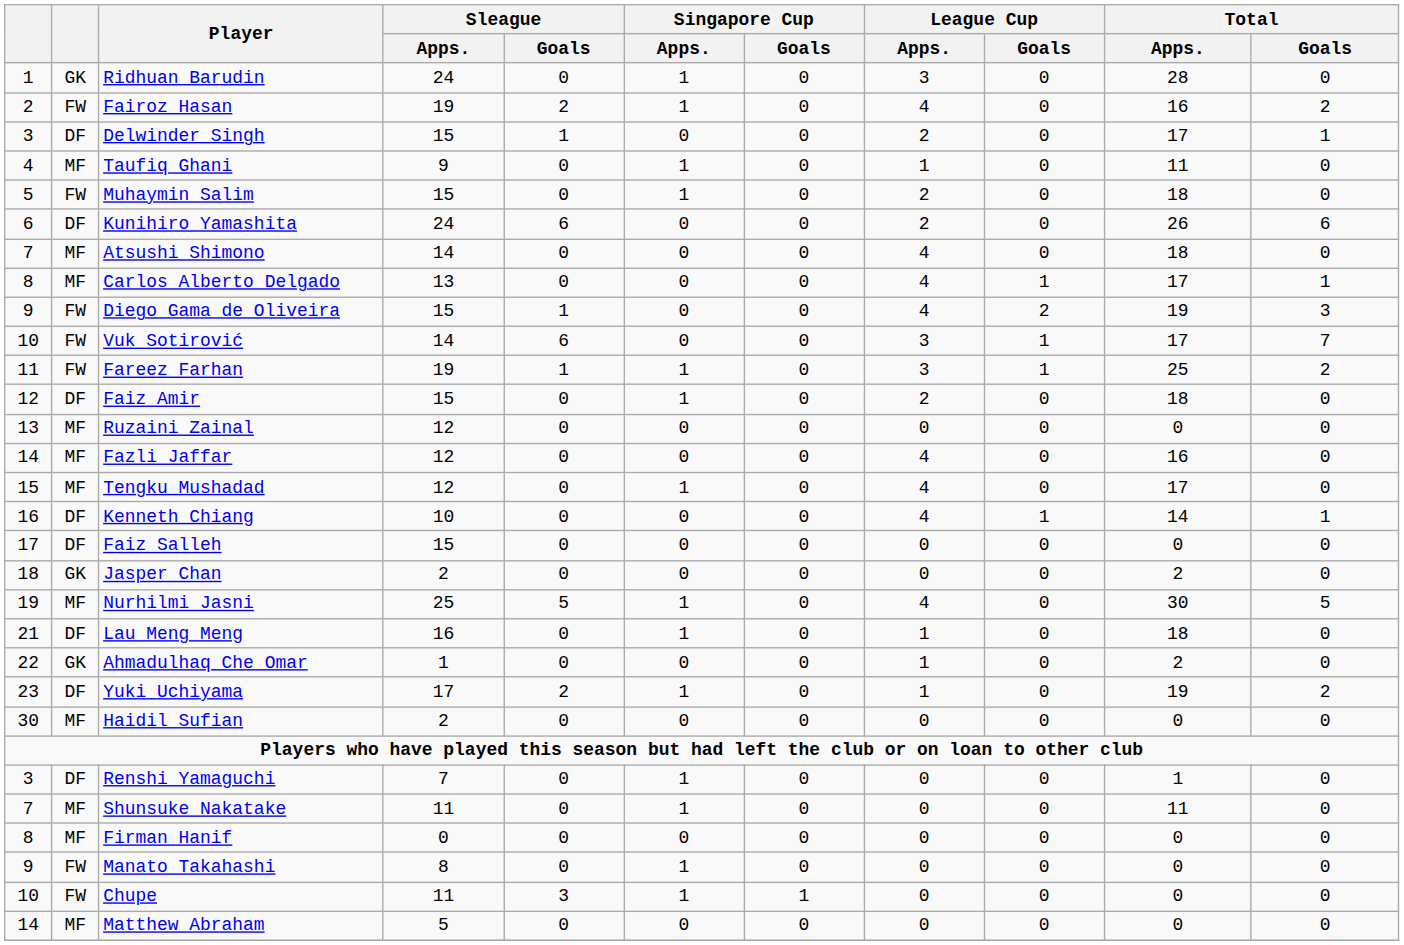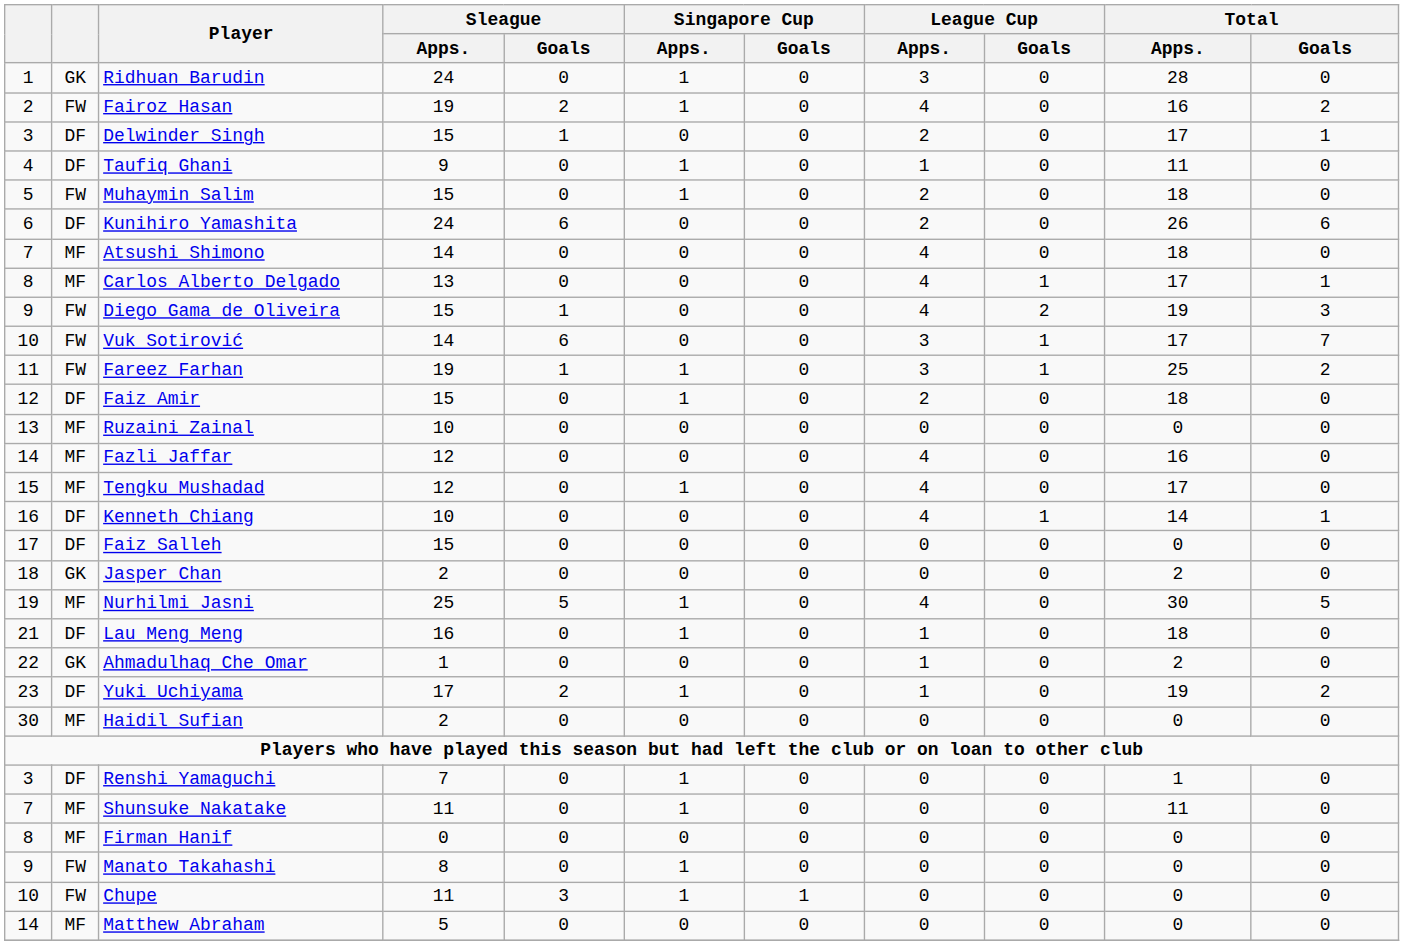 <table class="wikitable" style="text-align:center; font-size:100%; width:80%;">
 <tr>
 <th rowspan=2></th>
 <th rowspan=2></th>
 <th rowspan=2 width="200">Player</th>
 <th colspan=2 width="105">Sleague</th>
 <th colspan=2 width="105">Singapore Cup</th>
 <th colspan=2 width="105">League Cup</th>
 <th colspan=2 width="130">Total</th>
 </tr>
 <tr>
 <th>Apps.</th>
 <th>Goals</th>
 <th>Apps.</th>
 <th>Goals</th>
 <th>Apps.</th>
 <th>Goals</th>
 <th>Apps.</th>
 <th>Goals</th>
 </tr>
 <tr>
 <td>1</td>
 <td>GK</td>
 <td align="left"> <a href='#'>Ridhuan Barudin</a></td>
 <td>24</td>
 <td>0</td>
 <td>1</td>
 <td>0</td>
 <td>3</td>
 <td>0</td>
 <td>28</td>
 <td>0</td>
 </tr>
 <tr>
 <td>2</td>
 <td>FW</td>
 <td align="left"> <a href='#'>Fairoz Hasan</a></td>
 <td>19</td>
 <td>2</td>
 <td>1</td>
 <td>0</td>
 <td>4</td>
 <td>0</td>
 <td>16</td>
 <td>2</td>
 </tr>
 <tr>
 <td>3</td>
 <td>DF</td>
 <td align="left"> <a href='#'>Delwinder Singh</a></td>
 <td>15</td>
 <td>1</td>
 <td>0</td>
 <td>0</td>
 <td>2</td>
 <td>0</td>
 <td>17</td>
 <td>1</td>
 </tr>
 <tr>
 <td>4</td>
-<td>MF</td>
+<td>DF</td>
 <td align="left"> <a href='#'>Taufiq Ghani</a></td>
 <td>9</td>
 <td>0</td>
 <td>1</td>
 <td>0</td>
 <td>1</td>
 <td>0</td>
 <td>11</td>
 <td>0</td>
 </tr>
 <tr>
 <td>5</td>
 <td>FW</td>
 <td align="left"> <a href='#'>Muhaymin Salim</a></td>
 <td>15</td>
 <td>0</td>
 <td>1</td>
 <td>0</td>
 <td>2</td>
 <td>0</td>
 <td>18</td>
 <td>0</td>
 </tr>
 <tr>
 <td>6</td>
 <td>DF</td>
 <td align="left"> <a href='#'>Kunihiro Yamashita</a></td>
 <td>24</td>
 <td>6</td>
 <td>0</td>
 <td>0</td>
 <td>2</td>
 <td>0</td>
 <td>26</td>
 <td>6</td>
 </tr>
 <tr>
 <td>7</td>
 <td>MF</td>
 <td align="left"> <a href='#'>Atsushi Shimono</a></td>
 <td>14</td>
 <td>0</td>
 <td>0</td>
 <td>0</td>
 <td>4</td>
 <td>0</td>
 <td>18</td>
 <td>0</td>
 </tr>
 <tr>
 <td>8</td>
 <td>MF</td>
 <td align="left"> <a href='#'>Carlos Alberto Delgado</a></td>
 <td>13</td>
 <td>0</td>
 <td>0</td>
 <td>0</td>
 <td>4</td>
 <td>1</td>
 <td>17</td>
 <td>1</td>
 </tr>
 <tr>
 <td>9</td>
 <td>FW</td>
 <td align="left"> <a href='#'>Diego Gama de Oliveira</a></td>
 <td>15</td>
 <td>1</td>
 <td>0</td>
 <td>0</td>
 <td>4</td>
 <td>2</td>
 <td>19</td>
 <td>3</td>
 </tr>
 <tr>
 <td>10</td>
 <td>FW</td>
 <td align="left"> <a href='#'>Vuk Sotirović</a></td>
 <td>14</td>
 <td>6</td>
 <td>0</td>
 <td>0</td>
 <td>3</td>
 <td>1</td>
 <td>17</td>
 <td>7</td>
 </tr>
 <tr>
 <td>11</td>
 <td>FW</td>
 <td align="left"> <a href='#'>Fareez Farhan</a></td>
 <td>19</td>
 <td>1</td>
 <td>1</td>
 <td>0</td>
 <td>3</td>
 <td>1</td>
 <td>25</td>
 <td>2</td>
 </tr>
 <tr>
 <td>12</td>
 <td>DF</td>
 <td align="left"> <a href='#'>Faiz Amir</a></td>
 <td>15</td>
 <td>0</td>
 <td>1</td>
 <td>0</td>
 <td>2</td>
 <td>0</td>
 <td>18</td>
 <td>0</td>
 </tr>
 <tr>
 <td>13</td>
 <td>MF</td>
 <td align="left"> <a href='#'>Ruzaini Zainal</a></td>
-<td>12</td>
+<td>10</td>
 <td>0</td>
 <td>0</td>
 <td>0</td>
 <td>0</td>
 <td>0</td>
 <td>0</td>
 <td>0</td>
 </tr>
 <tr>
 <td>14</td>
 <td>MF</td>
 <td align="left"> <a href='#'>Fazli Jaffar</a></td>
 <td>12</td>
 <td>0</td>
 <td>0</td>
 <td>0</td>
 <td>4</td>
 <td>0</td>
 <td>16</td>
 <td>0</td>
 </tr>
 <tr>
 <td>15</td>
 <td>MF</td>
 <td align="left"> <a href='#'>Tengku Mushadad</a></td>
 <td>12</td>
 <td>0</td>
 <td>1</td>
 <td>0</td>
 <td>4</td>
 <td>0</td>
 <td>17</td>
 <td>0</td>
 </tr>
 <tr>
 <td>16</td>
 <td>DF</td>
 <td align="left"> <a href='#'>Kenneth Chiang</a></td>
 <td>10</td>
 <td>0</td>
 <td>0</td>
 <td>0</td>
 <td>4</td>
 <td>1</td>
 <td>14</td>
 <td>1</td>
 </tr>
 <tr>
 <td>17</td>
 <td>DF</td>
 <td align="left"> <a href='#'>Faiz Salleh</a></td>
 <td>15</td>
 <td>0</td>
 <td>0</td>
 <td>0</td>
 <td>0</td>
 <td>0</td>
 <td>0</td>
 <td>0</td>
 </tr>
 <tr>
 <td>18</td>
 <td>GK</td>
 <td align="left"> <a href='#'>Jasper Chan</a></td>
 <td>2</td>
 <td>0</td>
 <td>0</td>
 <td>0</td>
 <td>0</td>
 <td>0</td>
 <td>2</td>
 <td>0</td>
 </tr>
 <tr>
 <td>19</td>
 <td>MF</td>
 <td align="left"> <a href='#'>Nurhilmi Jasni</a></td>
 <td>25</td>
 <td>5</td>
 <td>1</td>
 <td>0</td>
 <td>4</td>
 <td>0</td>
 <td>30</td>
 <td>5</td>
 </tr>
 <tr>
 <td>21</td>
 <td>DF</td>
 <td align="left"> <a href='#'>Lau Meng Meng</a></td>
 <td>16</td>
 <td>0</td>
 <td>1</td>
 <td>0</td>
 <td>1</td>
 <td>0</td>
 <td>18</td>
 <td>0</td>
 </tr>
 <tr>
 <td>22</td>
 <td>GK</td>
 <td align="left"> <a href='#'>Ahmadulhaq Che Omar</a></td>
 <td>1</td>
 <td>0</td>
 <td>0</td>
 <td>0</td>
 <td>1</td>
 <td>0</td>
 <td>2</td>
 <td>0</td>
 </tr>
 <tr>
 <td>23</td>
 <td>DF</td>
 <td align="left"> <a href='#'>Yuki Uchiyama</a></td>
 <td>17</td>
 <td>2</td>
 <td>1</td>
 <td>0</td>
 <td>1</td>
 <td>0</td>
 <td>19</td>
 <td>2</td>
 </tr>
 <tr>
 <td>30</td>
 <td>MF</td>
 <td align="left"> <a href='#'>Haidil Sufian</a></td>
 <td>2</td>
 <td>0</td>
 <td>0</td>
 <td>0</td>
 <td>0</td>
 <td>0</td>
 <td>0</td>
 <td>0</td>
 </tr>
 <tr>
 <td colspan="17"><strong>Players who have played this season but had left the club or on loan to other club</strong></td>
 </tr>
 <tr>
 <td>3</td>
 <td>DF</td>
 <td align="left"> <a href='#'>Renshi Yamaguchi</a></td>
 <td>7</td>
 <td>0</td>
 <td>1</td>
 <td>0</td>
 <td>0</td>
 <td>0</td>
 <td>1</td>
 <td>0</td>
 </tr>
 <tr>
 <td>7</td>
 <td>MF</td>
 <td align="left"> <a href='#'>Shunsuke Nakatake</a></td>
 <td>11</td>
 <td>0</td>
 <td>1</td>
 <td>0</td>
 <td>0</td>
 <td>0</td>
 <td>11</td>
 <td>0</td>
 </tr>
 <tr>
 <td>8</td>
 <td>MF</td>
 <td align="left"> <a href='#'>Firman Hanif</a></td>
 <td>0</td>
 <td>0</td>
 <td>0</td>
 <td>0</td>
 <td>0</td>
 <td>0</td>
 <td>0</td>
 <td>0</td>
 </tr>
 <tr>
 <td>9</td>
 <td>FW</td>
 <td align="left"> <a href='#'>Manato Takahashi</a></td>
 <td>8</td>
 <td>0</td>
 <td>1</td>
 <td>0</td>
 <td>0</td>
 <td>0</td>
 <td>0</td>
 <td>0</td>
 </tr>
 <tr>
 <td>10</td>
 <td>FW</td>
 <td align="left"> <a href='#'>Chupe</a></td>
 <td>11</td>
 <td>3</td>
 <td>1</td>
 <td>1</td>
 <td>0</td>
 <td>0</td>
 <td>0</td>
 <td>0</td>
 </tr>
 <tr>
 <td>14</td>
 <td>MF</td>
 <td align="left"> <a href='#'>Matthew Abraham</a></td>
 <td>5</td>
 <td>0</td>
 <td>0</td>
 <td>0</td>
 <td>0</td>
 <td>0</td>
 <td>0</td>
 <td>0</td>
 </tr>
 <tr>
 </tr>
 </table>
